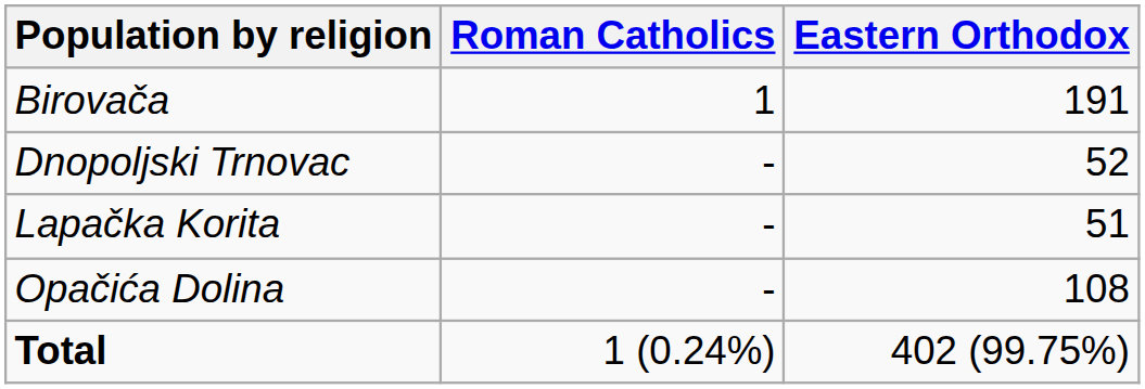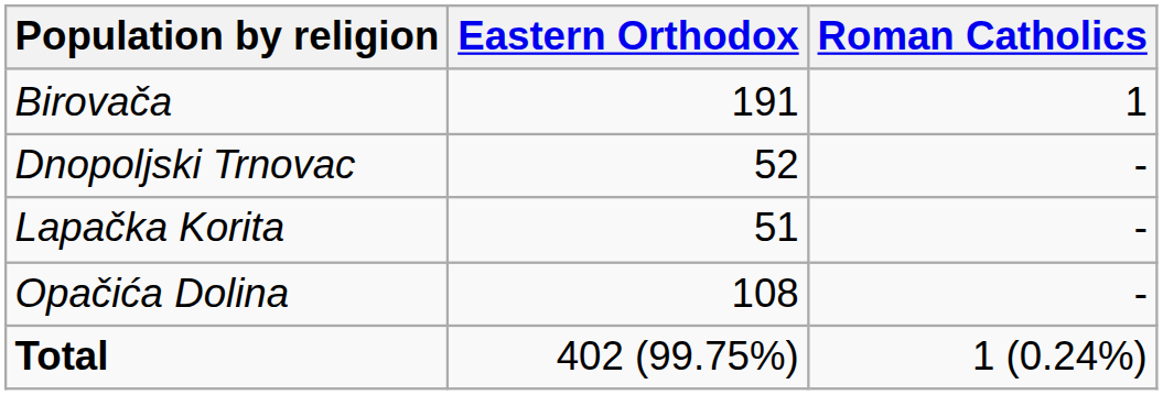 <table class="wikitable sortable">
 <tr>
 <th>Population by religion</th>
+<th><a href='#'>Eastern Orthodox</a></th>
 <th><a href='#'>Roman Catholics</a></th>
-<th><a href='#'>Eastern Orthodox</a></th>
 </tr>
 <tr>
 <td><em>Birovača</em></td>
+<td align="right">191</td>
 <td align="right">1</td>
-<td align="right">191</td>
 </tr>
 <tr>
 <td><em>Dnopoljski Trnovac</em></td>
+<td align="right">52</td>
 <td align="right">-</td>
-<td align="right">52</td>
 </tr>
 <tr>
 <td><em>Lapačka Korita</em></td>
+<td align="right">51</td>
 <td align="right">-</td>
-<td align="right">51</td>
 </tr>
 <tr>
 <td><em>Opačića Dolina</em></td>
+<td align="right">108</td>
 <td align="right">-</td>
-<td align="right">108</td>
 </tr>
 <tr>
 <td><strong>Total</strong></td>
+<td align="right">402 (99.75%)</td>
 <td align="right">1 (0.24%)</td>
-<td align="right">402 (99.75%)</td>
 </tr>
 </table>
